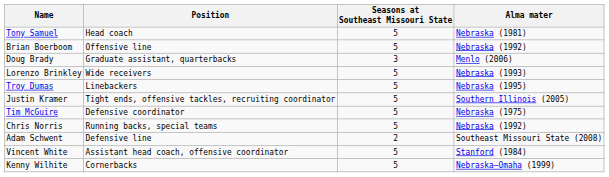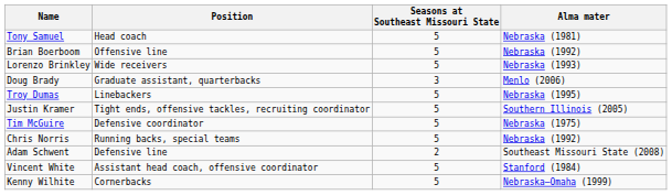 <table class="wikitable" border="1" style="font-size:90%;">
 <tr>
 <th>Name</th>
 <th>Position</th>
 <th>Seasons at<br>Southeast Missouri State</th>
 <th>Alma mater</th>
 </tr>
 <tr>
 <td><a href='#'>Tony Samuel</a></td>
 <td>Head coach</td>
 <td align=center>5</td>
 <td><a href='#'>Nebraska</a> (1981)</td>
 </tr>
 <tr>
 <td>Brian Boerboom</td>
 <td>Offensive line</td>
 <td align=center>5</td>
 <td><a href='#'>Nebraska</a> (1992)</td>
 </tr>
 <tr>
+<td>Lorenzo Brinkley</td>
+<td>Wide receivers</td>
+<td align=center>5</td>
+<td><a href='#'>Nebraska</a> (1993)</td>
+</tr>
+<tr>
 <td>Doug Brady</td>
 <td>Graduate assistant, quarterbacks</td>
 <td align=center>3</td>
 <td><a href='#'>Menlo</a> (2006)</td>
-</tr>
-<tr>
-<td>Lorenzo Brinkley</td>
-<td>Wide receivers</td>
-<td align=center>5</td>
-<td><a href='#'>Nebraska</a> (1993)</td>
 </tr>
 <tr>
 <td><a href='#'>Troy Dumas</a></td>
 <td>Linebackers</td>
 <td align=center>5</td>
 <td><a href='#'>Nebraska</a> (1995)</td>
 </tr>
 <tr>
 <td>Justin Kramer</td>
 <td>Tight ends, offensive tackles, recruiting coordinator</td>
 <td align=center>5</td>
 <td><a href='#'>Southern Illinois</a> (2005)</td>
 </tr>
 <tr>
 <td><a href='#'>Tim McGuire</a></td>
 <td>Defensive coordinator</td>
 <td align=center>5</td>
 <td><a href='#'>Nebraska</a> (1975)</td>
 </tr>
 <tr>
 <td>Chris Norris</td>
 <td>Running backs, special teams</td>
 <td align=center>5</td>
 <td><a href='#'>Nebraska</a> (1992)</td>
 </tr>
 <tr>
 <td>Adam Schwent</td>
 <td>Defensive line</td>
 <td align=center>2</td>
 <td>Southeast Missouri State (2008)</td>
 </tr>
 <tr>
 <td>Vincent White</td>
 <td>Assistant head coach, offensive coordinator</td>
 <td align=center>5</td>
 <td><a href='#'>Stanford</a> (1984)</td>
 </tr>
 <tr>
 <td>Kenny Wilhite</td>
 <td>Cornerbacks</td>
 <td align=center>5</td>
 <td><a href='#'>Nebraska–Omaha</a> (1999)</td>
 </tr>
 </table>
